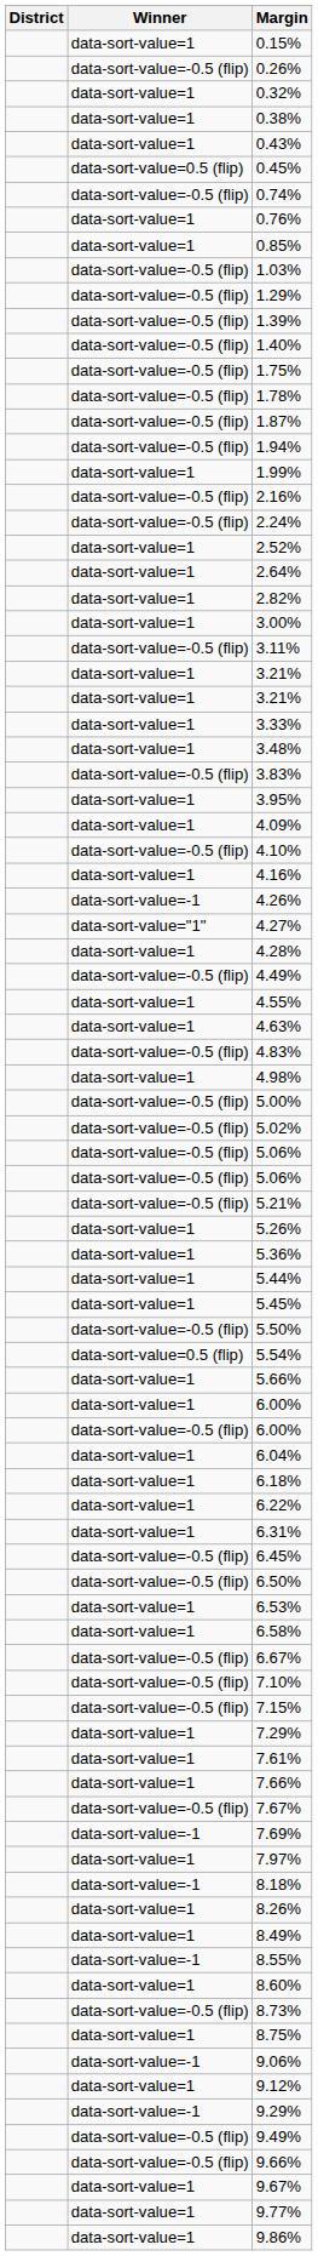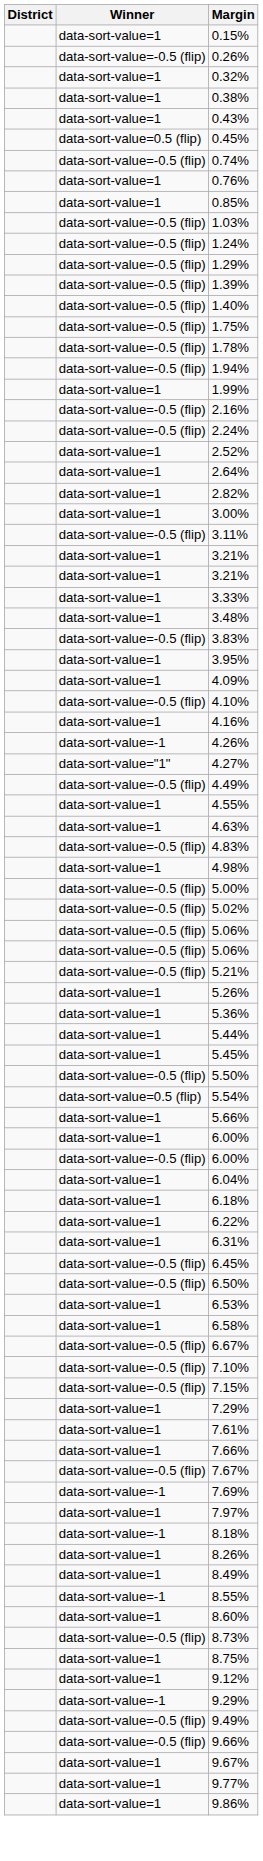 <table class="wikitable sortable mw-collapsible mw-collapsed">
 <tr>
 <th>District</th>
 <th>Winner</th>
 <th>Margin</th>
 </tr>
 <tr>
 <td></td>
 <td>data-sort-value=1 </td>
 <td>0.15%</td>
 </tr>
 <tr>
 <td></td>
 <td>data-sort-value=-0.5  (flip)</td>
 <td>0.26%</td>
 </tr>
 <tr>
 <td></td>
 <td>data-sort-value=1 </td>
 <td>0.32%</td>
 </tr>
 <tr>
 <td></td>
 <td>data-sort-value=1 </td>
 <td>0.38%</td>
 </tr>
 <tr>
 <td></td>
 <td>data-sort-value=1 </td>
 <td>0.43%</td>
 </tr>
 <tr>
 <td></td>
 <td>data-sort-value=0.5  (flip)</td>
 <td>0.45%</td>
 </tr>
 <tr>
 <td></td>
 <td>data-sort-value=-0.5  (flip)</td>
 <td>0.74%</td>
 </tr>
 <tr>
 <td></td>
 <td>data-sort-value=1 </td>
 <td>0.76%</td>
 </tr>
 <tr>
 <td></td>
 <td>data-sort-value=1 </td>
 <td>0.85%</td>
 </tr>
 <tr>
 <td></td>
 <td>data-sort-value=-0.5  (flip)</td>
 <td>1.03%</td>
 </tr>
 <tr>
 <td></td>
 <td>data-sort-value=-0.5  (flip)</td>
+<td>1.24%</td>
+</tr>
+<tr>
+<td></td>
+<td>data-sort-value=-0.5  (flip)</td>
 <td>1.29%</td>
 </tr>
 <tr>
 <td></td>
 <td>data-sort-value=-0.5  (flip)</td>
 <td>1.39%</td>
 </tr>
 <tr>
 <td></td>
 <td>data-sort-value=-0.5  (flip)</td>
 <td>1.40%</td>
 </tr>
 <tr>
 <td></td>
 <td>data-sort-value=-0.5  (flip)</td>
 <td>1.75%</td>
 </tr>
 <tr>
 <td></td>
 <td>data-sort-value=-0.5  (flip)</td>
 <td>1.78%</td>
-</tr>
-<tr>
-<td></td>
-<td>data-sort-value=-0.5  (flip)</td>
-<td>1.87%</td>
 </tr>
 <tr>
 <td></td>
 <td>data-sort-value=-0.5  (flip)</td>
 <td>1.94%</td>
 </tr>
 <tr>
 <td></td>
 <td>data-sort-value=1 </td>
 <td>1.99%</td>
 </tr>
 <tr>
 <td></td>
 <td>data-sort-value=-0.5  (flip)</td>
 <td>2.16%</td>
 </tr>
 <tr>
 <td></td>
 <td>data-sort-value=-0.5  (flip)</td>
 <td>2.24%</td>
 </tr>
 <tr>
 <td></td>
 <td>data-sort-value=1 </td>
 <td>2.52%</td>
 </tr>
 <tr>
 <td></td>
 <td>data-sort-value=1 </td>
 <td>2.64%</td>
 </tr>
 <tr>
 <td></td>
 <td>data-sort-value=1 </td>
 <td>2.82%</td>
 </tr>
 <tr>
 <td></td>
 <td>data-sort-value=1 </td>
 <td>3.00%</td>
 </tr>
 <tr>
 <td></td>
 <td>data-sort-value=-0.5  (flip)</td>
 <td>3.11%</td>
 </tr>
 <tr>
 <td></td>
 <td>data-sort-value=1 </td>
 <td>3.21%</td>
 </tr>
 <tr>
 <td></td>
 <td>data-sort-value=1 </td>
 <td>3.21%</td>
 </tr>
 <tr>
 <td></td>
 <td>data-sort-value=1 </td>
 <td>3.33%</td>
 </tr>
 <tr>
 <td></td>
 <td>data-sort-value=1 </td>
 <td>3.48%</td>
 </tr>
 <tr>
 <td></td>
 <td>data-sort-value=-0.5  (flip)</td>
 <td>3.83%</td>
 </tr>
 <tr>
 <td></td>
 <td>data-sort-value=1 </td>
 <td>3.95%</td>
 </tr>
 <tr>
 <td></td>
 <td>data-sort-value=1 </td>
 <td>4.09%</td>
 </tr>
 <tr>
 <td></td>
 <td>data-sort-value=-0.5  (flip)</td>
 <td>4.10%</td>
 </tr>
 <tr>
 <td></td>
 <td>data-sort-value=1 </td>
 <td>4.16%</td>
 </tr>
 <tr>
 <td></td>
 <td>data-sort-value=-1 </td>
 <td>4.26%</td>
 </tr>
 <tr>
 <td></td>
 <td>data-sort-value="1" </td>
 <td>4.27%</td>
-</tr>
-<tr>
-<td></td>
-<td>data-sort-value=1 </td>
-<td>4.28%</td>
 </tr>
 <tr>
 <td></td>
 <td>data-sort-value=-0.5  (flip)</td>
 <td>4.49%</td>
 </tr>
 <tr>
 <td></td>
 <td>data-sort-value=1 </td>
 <td>4.55%</td>
 </tr>
 <tr>
 <td></td>
 <td>data-sort-value=1 </td>
 <td>4.63%</td>
 </tr>
 <tr>
 <td></td>
 <td>data-sort-value=-0.5  (flip)</td>
 <td>4.83%</td>
 </tr>
 <tr>
 <td></td>
 <td>data-sort-value=1 </td>
 <td>4.98%</td>
 </tr>
 <tr>
 <td></td>
 <td>data-sort-value=-0.5  (flip)</td>
 <td>5.00%</td>
 </tr>
 <tr>
 <td></td>
 <td>data-sort-value=-0.5  (flip)</td>
 <td>5.02%</td>
 </tr>
 <tr>
 <td></td>
 <td>data-sort-value=-0.5  (flip)</td>
 <td>5.06%</td>
 </tr>
 <tr>
 <td></td>
 <td>data-sort-value=-0.5  (flip)</td>
 <td>5.06%</td>
 </tr>
 <tr>
 <td></td>
 <td>data-sort-value=-0.5  (flip)</td>
 <td>5.21%</td>
 </tr>
 <tr>
 <td></td>
 <td>data-sort-value=1 </td>
 <td>5.26%</td>
 </tr>
 <tr>
 <td></td>
 <td>data-sort-value=1 </td>
 <td>5.36%</td>
 </tr>
 <tr>
 <td></td>
 <td>data-sort-value=1 </td>
 <td>5.44%</td>
 </tr>
 <tr>
 <td></td>
 <td>data-sort-value=1 </td>
 <td>5.45%</td>
 </tr>
 <tr>
 <td></td>
 <td>data-sort-value=-0.5  (flip)</td>
 <td>5.50%</td>
 </tr>
 <tr>
 <td></td>
 <td>data-sort-value=0.5  (flip)</td>
 <td>5.54%</td>
 </tr>
 <tr>
 <td></td>
 <td>data-sort-value=1 </td>
 <td>5.66%</td>
 </tr>
 <tr>
 <td></td>
 <td>data-sort-value=1 </td>
 <td>6.00%</td>
 </tr>
 <tr>
 <td></td>
 <td>data-sort-value=-0.5  (flip)</td>
 <td>6.00%</td>
 </tr>
 <tr>
 <td></td>
 <td>data-sort-value=1 </td>
 <td>6.04%</td>
 </tr>
 <tr>
 <td></td>
 <td>data-sort-value=1 </td>
 <td>6.18%</td>
 </tr>
 <tr>
 <td></td>
 <td>data-sort-value=1 </td>
 <td>6.22%</td>
 </tr>
 <tr>
 <td></td>
 <td>data-sort-value=1 </td>
 <td>6.31%</td>
 </tr>
 <tr>
 <td></td>
 <td>data-sort-value=-0.5  (flip)</td>
 <td>6.45%</td>
 </tr>
 <tr>
 <td></td>
 <td>data-sort-value=-0.5  (flip)</td>
 <td>6.50%</td>
 </tr>
 <tr>
 <td></td>
 <td>data-sort-value=1 </td>
 <td>6.53%</td>
 </tr>
 <tr>
 <td></td>
 <td>data-sort-value=1 </td>
 <td>6.58%</td>
 </tr>
 <tr>
 <td></td>
 <td>data-sort-value=-0.5  (flip)</td>
 <td>6.67%</td>
 </tr>
 <tr>
 <td></td>
 <td>data-sort-value=-0.5  (flip)</td>
 <td>7.10%</td>
 </tr>
 <tr>
 <td></td>
 <td>data-sort-value=-0.5  (flip)</td>
 <td>7.15%</td>
 </tr>
 <tr>
 <td></td>
 <td>data-sort-value=1 </td>
 <td>7.29%</td>
 </tr>
 <tr>
 <td></td>
 <td>data-sort-value=1 </td>
 <td>7.61%</td>
 </tr>
 <tr>
 <td></td>
 <td>data-sort-value=1 </td>
 <td>7.66%</td>
 </tr>
 <tr>
 <td></td>
 <td>data-sort-value=-0.5  (flip)</td>
 <td>7.67%</td>
 </tr>
 <tr>
 <td></td>
 <td>data-sort-value=-1 </td>
 <td>7.69%</td>
 </tr>
 <tr>
 <td></td>
 <td>data-sort-value=1 </td>
 <td>7.97%</td>
 </tr>
 <tr>
 <td></td>
 <td>data-sort-value=-1 </td>
 <td>8.18%</td>
 </tr>
 <tr>
 <td></td>
 <td>data-sort-value=1 </td>
 <td>8.26%</td>
 </tr>
 <tr>
 <td></td>
 <td>data-sort-value=1 </td>
 <td>8.49%</td>
 </tr>
 <tr>
 <td></td>
 <td>data-sort-value=-1 </td>
 <td>8.55%</td>
 </tr>
 <tr>
 <td></td>
 <td>data-sort-value=1 </td>
 <td>8.60%</td>
 </tr>
 <tr>
 <td></td>
 <td>data-sort-value=-0.5  (flip)</td>
 <td>8.73%</td>
 </tr>
 <tr>
 <td></td>
 <td>data-sort-value=1 </td>
 <td>8.75%</td>
 </tr>
 <tr>
 <td></td>
-<td>data-sort-value=-1 </td>
-<td>9.06%</td>
-</tr>
-<tr>
-<td></td>
 <td>data-sort-value=1 </td>
 <td>9.12%</td>
 </tr>
 <tr>
 <td></td>
 <td>data-sort-value=-1 </td>
 <td>9.29%</td>
 </tr>
 <tr>
 <td></td>
 <td>data-sort-value=-0.5  (flip)</td>
 <td>9.49%</td>
 </tr>
 <tr>
 <td></td>
 <td>data-sort-value=-0.5  (flip)</td>
 <td>9.66%</td>
 </tr>
 <tr>
 <td></td>
 <td>data-sort-value=1 </td>
 <td>9.67%</td>
 </tr>
 <tr>
 <td></td>
 <td>data-sort-value=1 </td>
 <td>9.77%</td>
 </tr>
 <tr>
 <td></td>
 <td>data-sort-value=1 </td>
 <td>9.86%</td>
 </tr>
 </table>
